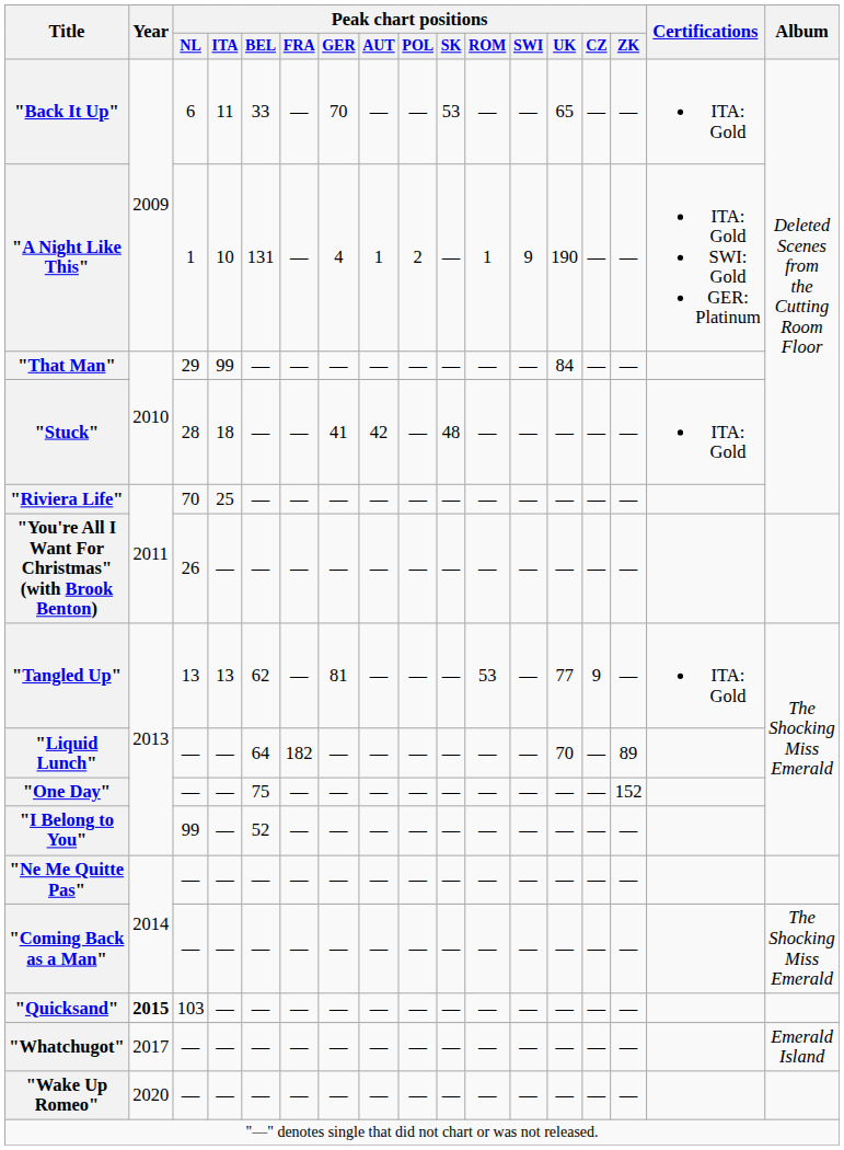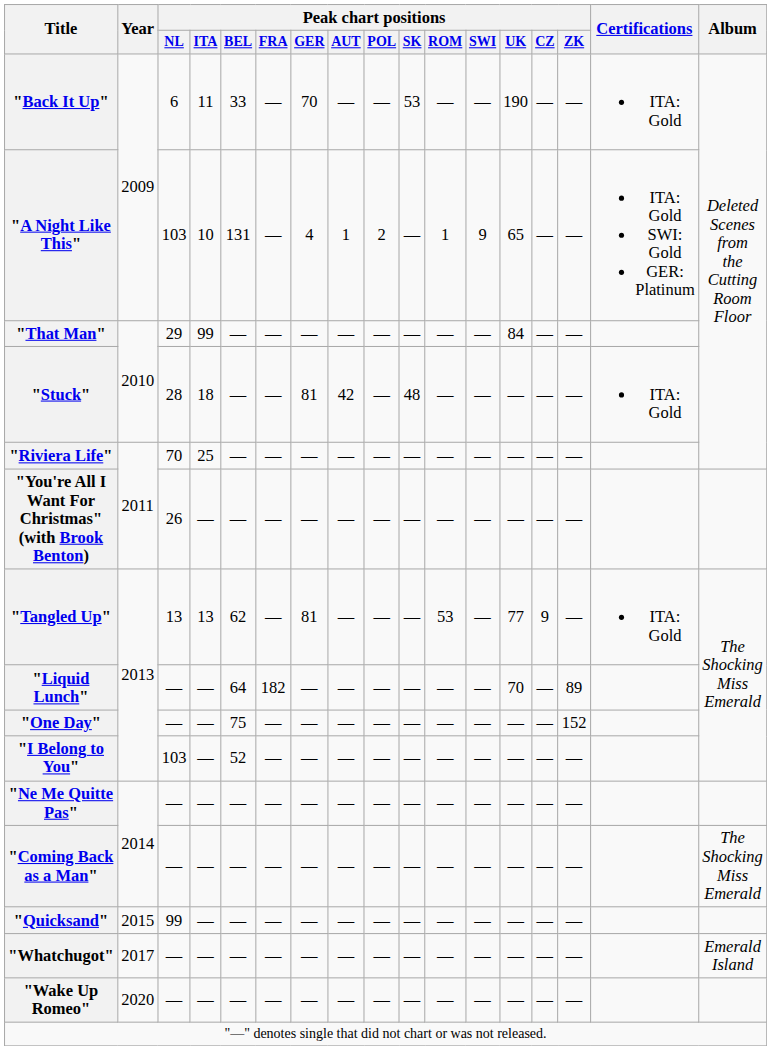 <table class="wikitable plainrowheaders" style="text-align:center;">
 <tr>
 <th rowspan="2" style="width:16em;">Title</th>
 <th rowspan="2" style="width:1em;">Year</th>
 <th colspan="13" style="width:3em;">Peak chart positions</th>
 <th rowspan="2" style="width:14em;"><a href='#'>Certifications</a></th>
 <th rowspan="2" style="width:17em;">Album</th>
 </tr>
 <tr>
 <th scope="col" style="width:3em;font-size:85%;"><a href='#'>NL</a></th>
 <th scope="col" style="width:3em;font-size:85%;"><a href='#'>ITA</a><br></th>
 <th scope="col" style="width:3em;font-size:85%;"><a href='#'>BEL</a><br></th>
 <th scope="col" style="width:3em;font-size:85%;"><a href='#'>FRA</a><br></th>
 <th scope="col" style="width:3em;font-size:85%;"><a href='#'>GER</a><br></th>
 <th scope="col" style="width:3em;font-size:85%;"><a href='#'>AUT</a><br></th>
 <th scope="col" style="width:3em;font-size:85%;"><a href='#'>POL</a><br></th>
 <th scope="col" style="width:3em;font-size:85%;"><a href='#'>SK</a><br></th>
 <th scope="col" style="width:3em;font-size:85%;"><a href='#'>ROM</a><br></th>
 <th scope="col" style="width:3em;font-size:85%;"><a href='#'>SWI</a><br></th>
 <th scope="col" style="width:3em;font-size:85%;"><a href='#'>UK</a><br></th>
 <th scope="col" style="width:3em;font-size:85%;"><a href='#'>CZ</a><br></th>
 <th scope="col" style="width:3em;font-size:85%;"><a href='#'>ZK</a><br></th>
 </tr>
 <tr>
 <th scope="row">"<a href='#'>Back It Up</a>"</th>
 <td rowspan="2">2009</td>
 <td>6</td>
 <td>11</td>
 <td>33</td>
 <td>—</td>
 <td>70</td>
 <td>—</td>
 <td>—</td>
 <td>53</td>
 <td>—</td>
 <td>—</td>
-<td>65</td>
+<td>190</td>
 <td>—</td>
 <td>—</td>
 <td><br><ul><li>ITA: Gold</li></ul></td>
 <td rowspan="5"><em>Deleted Scenes from <br> the Cutting Room Floor</em></td>
 </tr>
 <tr>
 <th scope="row">"<a href='#'>A Night Like This</a>"</th>
-<td>1</td>
+<td>103</td>
 <td>10</td>
 <td>131</td>
 <td>—</td>
 <td>4</td>
 <td>1</td>
 <td>2</td>
 <td>—</td>
 <td>1</td>
 <td>9</td>
-<td>190</td>
+<td>65</td>
 <td>—</td>
 <td>—</td>
 <td><br><ul><li>ITA: Gold</li><li>SWI: Gold</li><li>GER: Platinum</li></ul></td>
 </tr>
 <tr>
 <th scope="row">"<a href='#'>That Man</a>"</th>
 <td rowspan="2">2010</td>
 <td>29</td>
 <td>99</td>
 <td>—</td>
 <td>—</td>
 <td>—</td>
 <td>—</td>
 <td>—</td>
 <td>—</td>
 <td>—</td>
 <td>—</td>
 <td>84</td>
 <td>—</td>
 <td>—</td>
 <td></td>
 </tr>
 <tr>
 <th scope="row">"<a href='#'>Stuck</a>"</th>
 <td>28</td>
 <td>18</td>
 <td>—</td>
 <td>—</td>
-<td>41</td>
+<td>81</td>
 <td>42</td>
 <td>—</td>
 <td>48</td>
 <td>—</td>
 <td>—</td>
 <td>—</td>
 <td>—</td>
 <td>—</td>
 <td><br><ul><li>ITA: Gold</li></ul></td>
 </tr>
 <tr>
 <th scope="row">"<a href='#'>Riviera Life</a>"</th>
 <td rowspan="2">2011</td>
 <td>70</td>
 <td>25</td>
 <td>—</td>
 <td>—</td>
 <td>—</td>
 <td>—</td>
 <td>—</td>
 <td>—</td>
 <td>—</td>
 <td>—</td>
 <td>—</td>
 <td>—</td>
 <td>—</td>
 <td></td>
 </tr>
 <tr>
 <th scope="row">"You're All I Want For Christmas"<br><span>(with <a href='#'>Brook Benton</a>)</span></th>
 <td>26</td>
 <td>—</td>
 <td>—</td>
 <td>—</td>
 <td>—</td>
 <td>—</td>
 <td>—</td>
 <td>—</td>
 <td>—</td>
 <td>—</td>
 <td>—</td>
 <td>—</td>
 <td>—</td>
 <td></td>
 <td></td>
 </tr>
 <tr>
 <th scope="row">"<a href='#'>Tangled Up</a>"</th>
 <td rowspan="4">2013</td>
 <td>13</td>
 <td>13</td>
 <td>62</td>
 <td>—</td>
 <td>81</td>
 <td>—</td>
 <td>—</td>
 <td>—</td>
 <td>53</td>
 <td>—</td>
 <td>77</td>
 <td>9</td>
 <td>—</td>
 <td><br><ul><li>ITA: Gold</li></ul></td>
 <td rowspan="4"><em>The Shocking Miss Emerald</em></td>
 </tr>
 <tr>
 <th scope="row">"<a href='#'>Liquid Lunch</a>"</th>
 <td>—</td>
 <td>—</td>
 <td>64</td>
 <td>182</td>
 <td>—</td>
 <td>—</td>
 <td>—</td>
 <td>—</td>
 <td>—</td>
 <td>—</td>
 <td>70</td>
 <td>—</td>
 <td>89</td>
 <td></td>
 </tr>
 <tr>
 <th scope="row">"<a href='#'>One Day</a>"</th>
 <td>—</td>
 <td>—</td>
 <td>75</td>
 <td>—</td>
 <td>—</td>
 <td>—</td>
 <td>—</td>
 <td>—</td>
 <td>—</td>
 <td>—</td>
 <td>—</td>
 <td>—</td>
 <td>152</td>
 <td></td>
 </tr>
 <tr>
 <th scope="row">"<a href='#'>I Belong to You</a>"</th>
-<td>99</td>
+<td>103</td>
 <td>—</td>
 <td>52</td>
 <td>—</td>
 <td>—</td>
 <td>—</td>
 <td>—</td>
 <td>—</td>
 <td>—</td>
 <td>—</td>
 <td>—</td>
 <td>—</td>
 <td>—</td>
 <td></td>
 </tr>
 <tr>
 <th scope="row">"<a href='#'>Ne Me Quitte Pas</a>"</th>
 <td rowspan="2">2014</td>
 <td>—</td>
 <td>—</td>
 <td>—</td>
 <td>—</td>
 <td>—</td>
 <td>—</td>
 <td>—</td>
 <td>—</td>
 <td>—</td>
 <td>—</td>
 <td>—</td>
 <td>—</td>
 <td>—</td>
 <td></td>
 <td></td>
 </tr>
 <tr>
 <th scope="row">"<a href='#'>Coming Back as a Man</a>"</th>
 <td>—</td>
 <td>—</td>
 <td>—</td>
 <td>—</td>
 <td>—</td>
 <td>—</td>
 <td>—</td>
 <td>—</td>
 <td>—</td>
 <td>—</td>
 <td>—</td>
 <td>—</td>
 <td>—</td>
 <td></td>
 <td><em>The Shocking Miss Emerald</em></td>
 </tr>
 <tr>
 <th scope="row">"<a href='#'>Quicksand</a>"</th>
-<td><strong>2015</strong></td>
-<td>103</td>
+<td>2015</td>
+<td>99</td>
 <td>—</td>
 <td>—</td>
 <td>—</td>
 <td>—</td>
 <td>—</td>
 <td>—</td>
 <td>—</td>
 <td>—</td>
 <td>—</td>
 <td>—</td>
 <td>—</td>
 <td>—</td>
 <td></td>
 <td></td>
 </tr>
 <tr>
 <th scope="row">"Whatchugot"</th>
 <td>2017</td>
 <td>—</td>
 <td>—</td>
 <td>—</td>
 <td>—</td>
 <td>—</td>
 <td>—</td>
 <td>—</td>
 <td>—</td>
 <td>—</td>
 <td>—</td>
 <td>—</td>
 <td>—</td>
 <td>—</td>
 <td></td>
 <td><em>Emerald Island</em></td>
 </tr>
 <tr>
 <th scope="row">"Wake Up Romeo"</th>
 <td>2020</td>
 <td>—</td>
 <td>—</td>
 <td>—</td>
 <td>—</td>
 <td>—</td>
 <td>—</td>
 <td>—</td>
 <td>—</td>
 <td>—</td>
 <td>—</td>
 <td>—</td>
 <td>—</td>
 <td>—</td>
 <td></td>
 <td></td>
 </tr>
 <tr>
 <td colspan="17" style="text-align:center; font-size:85%;">"—" denotes single that did not chart or was not released.</td>
 </tr>
 </table>
